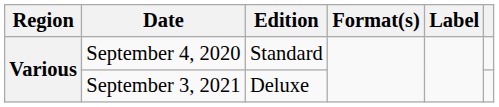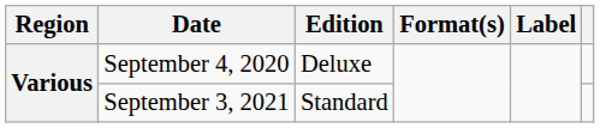 <table class="wikitable plainrowheaders">
 <tr>
 <th scope="col">Region</th>
 <th scope="col">Date</th>
 <th scope="col">Edition</th>
 <th scope="col">Format(s)</th>
 <th scope="col">Label</th>
 <th scope="col"></th>
 </tr>
 <tr>
 <th rowspan="2" scope="row">Various</th>
 <td>September 4, 2020</td>
-<td>Standard</td>
+<td>Deluxe</td>
 <td rowspan="2"></td>
 <td rowspan="2"></td>
 <td></td>
 </tr>
 <tr>
 <td>September 3, 2021</td>
-<td>Deluxe</td>
+<td>Standard</td>
 <td></td>
 </tr>
 </table>
